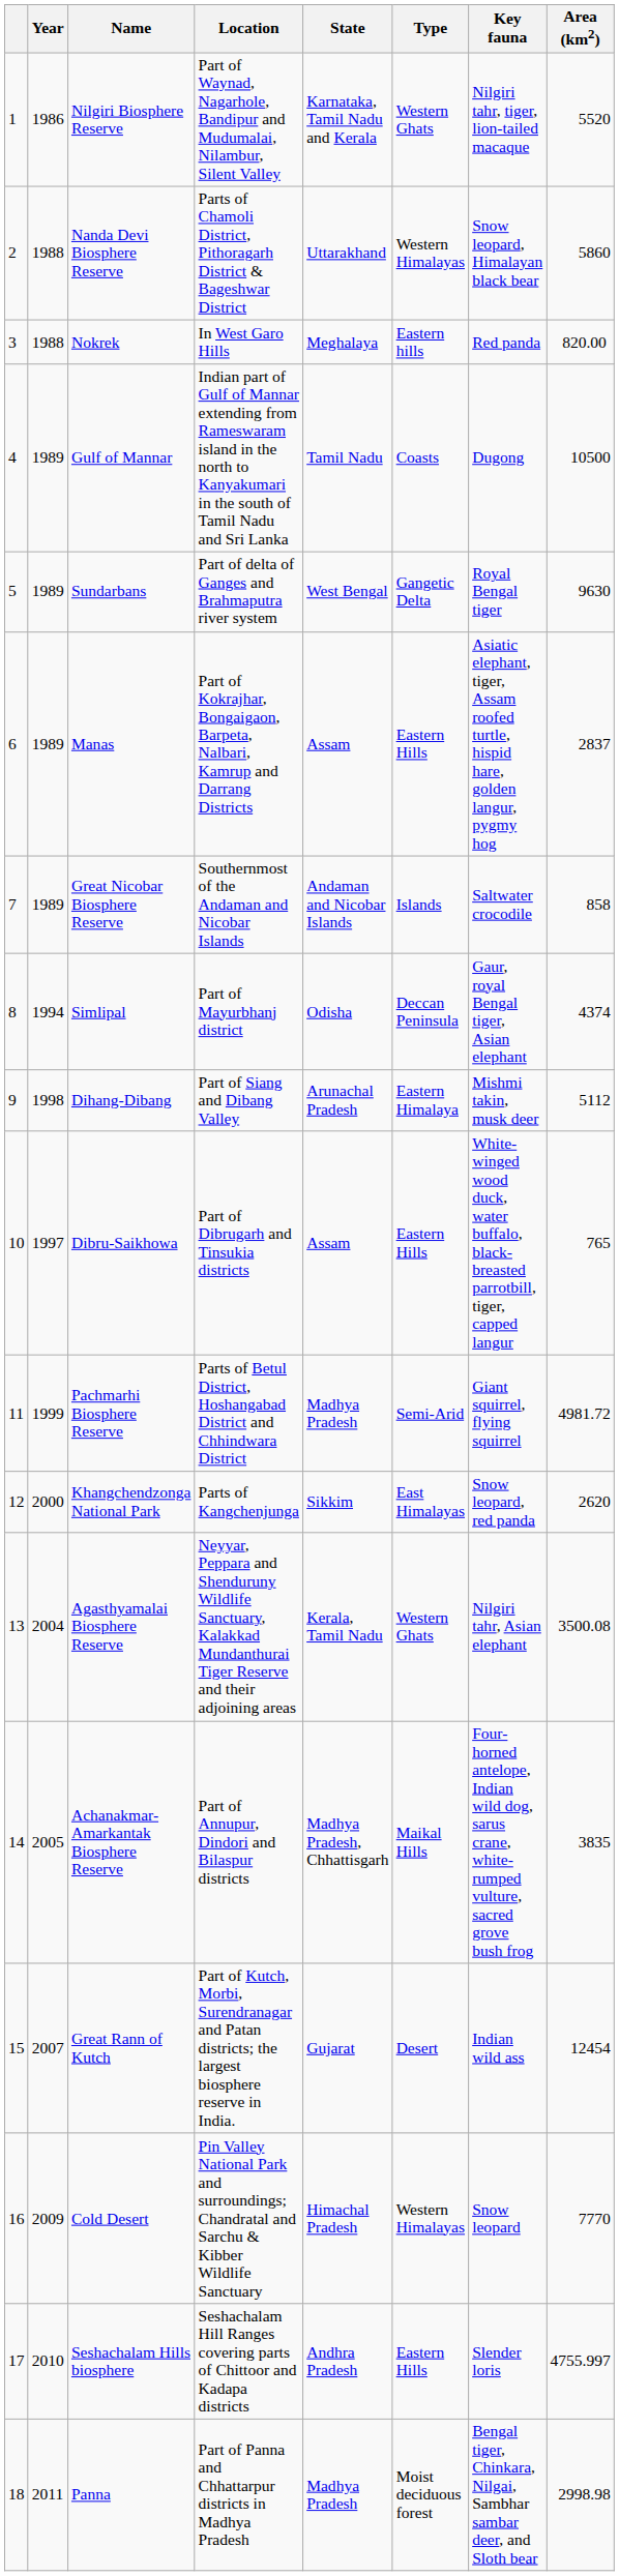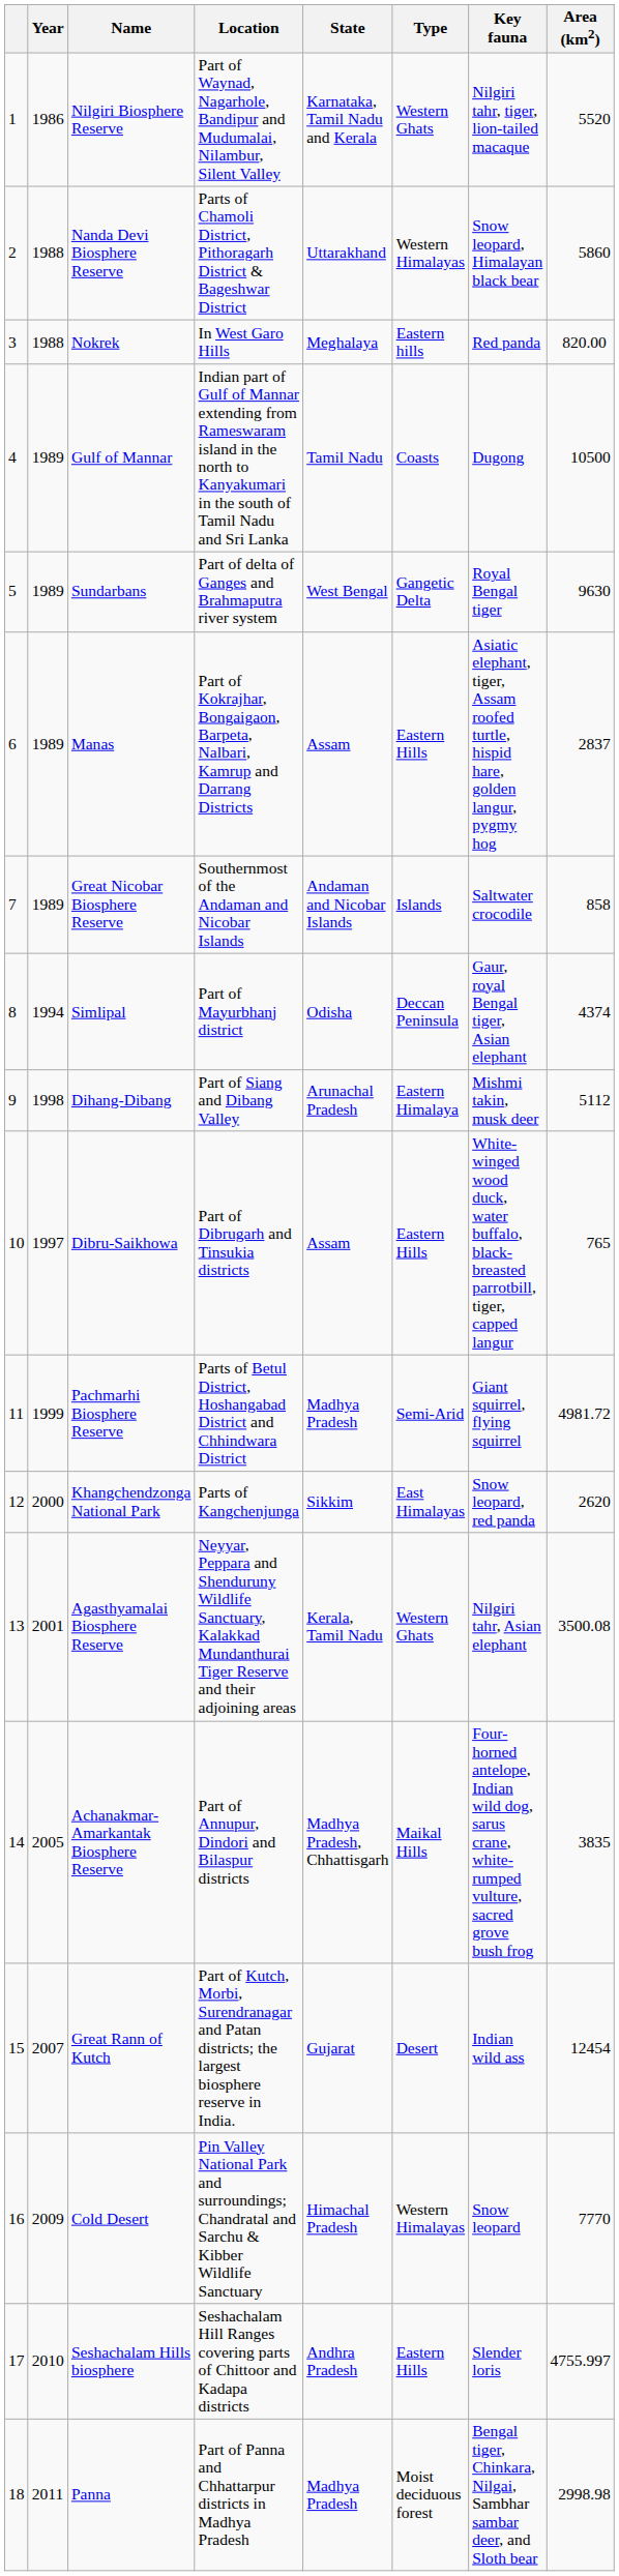 <table class="sortable wikitable">
 <tr>
 <th></th>
 <th>Year</th>
 <th>Name</th>
 <th>Location</th>
 <th>State</th>
 <th>Type</th>
 <th>Key fauna</th>
 <th>Area (km<sup>2</sup>)</th>
 </tr>
 <tr>
 <td>1</td>
 <td>1986</td>
 <td><a href='#'>Nilgiri Biosphere Reserve</a></td>
 <td>Part of <a href='#'>Waynad</a>, <a href='#'>Nagarhole</a>, <a href='#'>Bandipur</a> and <a href='#'>Mudumalai</a>, <a href='#'>Nilambur</a>, <a href='#'>Silent Valley</a></td>
 <td><a href='#'>Karnataka</a>, <a href='#'>Tamil Nadu</a> and <a href='#'>Kerala</a></td>
 <td><a href='#'>Western Ghats</a></td>
 <td><a href='#'>Nilgiri tahr</a>, <a href='#'>tiger</a>, <a href='#'>lion-tailed macaque</a></td>
 <td align="right">5520</td>
 </tr>
 <tr>
 <td>2</td>
 <td>1988</td>
 <td><a href='#'>Nanda Devi Biosphere Reserve</a></td>
 <td>Parts of <a href='#'>Chamoli District</a>, <a href='#'>Pithoragarh District</a> & <a href='#'>Bageshwar District</a></td>
 <td><a href='#'>Uttarakhand</a></td>
 <td>Western <a href='#'>Himalayas</a></td>
 <td><a href='#'>Snow leopard</a>, <a href='#'>Himalayan black bear</a></td>
 <td align="right">5860</td>
 </tr>
 <tr>
 <td>3</td>
 <td>1988</td>
 <td><a href='#'>Nokrek</a></td>
 <td>In <a href='#'>West Garo Hills</a></td>
 <td><a href='#'>Meghalaya</a></td>
 <td><a href='#'>Eastern hills</a></td>
 <td><a href='#'>Red panda</a></td>
 <td align="right">820.00 </td>
 </tr>
 <tr>
 <td>4</td>
 <td>1989</td>
 <td><a href='#'>Gulf of Mannar</a></td>
 <td>Indian part of <a href='#'>Gulf of Mannar</a> extending from <a href='#'>Rameswaram</a> island in the north to <a href='#'>Kanyakumari</a> in the south of Tamil Nadu and Sri Lanka</td>
 <td><a href='#'>Tamil Nadu</a></td>
 <td><a href='#'>Coasts</a></td>
 <td><a href='#'>Dugong</a></td>
 <td align="right">10500</td>
 </tr>
 <tr>
 <td>5</td>
 <td>1989</td>
 <td><a href='#'>Sundarbans</a></td>
 <td>Part of delta of <a href='#'>Ganges</a> and <a href='#'>Brahmaputra</a> river system</td>
 <td><a href='#'>West Bengal</a></td>
 <td><a href='#'>Gangetic Delta</a></td>
 <td><a href='#'>Royal Bengal tiger</a></td>
 <td align="right">9630</td>
 </tr>
 <tr>
 <td>6</td>
 <td>1989</td>
 <td><a href='#'>Manas</a></td>
 <td>Part of <a href='#'>Kokrajhar</a>, <a href='#'>Bongaigaon</a>, <a href='#'>Barpeta</a>, <a href='#'>Nalbari</a>, <a href='#'>Kamrup</a> and <a href='#'>Darrang Districts</a></td>
 <td><a href='#'>Assam</a></td>
 <td><a href='#'>Eastern Hills</a></td>
 <td><a href='#'>Asiatic elephant</a>, tiger, <a href='#'>Assam roofed turtle</a>, <a href='#'>hispid hare</a>, <a href='#'>golden langur</a>, <a href='#'>pygmy hog</a></td>
 <td align="right">2837</td>
 </tr>
 <tr>
 <td>7</td>
 <td>1989</td>
 <td><a href='#'>Great Nicobar Biosphere Reserve</a></td>
 <td>Southernmost of the <a href='#'>Andaman and Nicobar Islands</a></td>
 <td><a href='#'>Andaman and Nicobar Islands</a></td>
 <td><a href='#'>Islands</a></td>
 <td><a href='#'>Saltwater crocodile</a></td>
 <td align="right">858</td>
 </tr>
 <tr>
 <td>8</td>
 <td>1994</td>
 <td><a href='#'>Simlipal</a></td>
 <td>Part of <a href='#'>Mayurbhanj district</a></td>
 <td><a href='#'>Odisha</a></td>
 <td><a href='#'>Deccan Peninsula</a></td>
 <td><a href='#'>Gaur</a>, <a href='#'>royal Bengal tiger</a>, <a href='#'>Asian elephant</a></td>
 <td align="right">4374</td>
 </tr>
 <tr>
 <td>9</td>
 <td>1998</td>
 <td><a href='#'>Dihang-Dibang</a></td>
 <td>Part of <a href='#'>Siang</a> and <a href='#'>Dibang Valley</a></td>
 <td><a href='#'>Arunachal Pradesh</a></td>
 <td><a href='#'>Eastern Himalaya</a></td>
 <td><a href='#'>Mishmi takin</a>, <a href='#'>musk deer</a></td>
 <td align="right">5112</td>
 </tr>
 <tr>
 <td>10</td>
 <td>1997</td>
 <td><a href='#'>Dibru-Saikhowa</a></td>
 <td>Part of <a href='#'>Dibrugarh</a> and <a href='#'>Tinsukia districts</a></td>
 <td><a href='#'>Assam</a></td>
 <td><a href='#'>Eastern Hills</a></td>
 <td><a href='#'>White-winged wood duck</a>, <a href='#'>water buffalo</a>, <a href='#'>black-breasted parrotbill</a>, tiger, <a href='#'>capped langur</a></td>
 <td align="right">765</td>
 </tr>
 <tr>
 <td>11</td>
 <td>1999</td>
 <td><a href='#'>Pachmarhi Biosphere Reserve</a></td>
 <td>Parts of <a href='#'>Betul District</a>, <a href='#'>Hoshangabad District</a> and <a href='#'>Chhindwara District</a></td>
 <td><a href='#'>Madhya Pradesh</a></td>
 <td><a href='#'>Semi-Arid</a></td>
 <td><a href='#'>Giant squirrel</a>, <a href='#'>flying squirrel</a></td>
 <td align="right">4981.72</td>
 </tr>
 <tr>
 <td>12</td>
 <td>2000</td>
 <td><a href='#'>Khangchendzonga National Park</a></td>
 <td>Parts of <a href='#'>Kangchenjunga</a></td>
 <td><a href='#'>Sikkim</a></td>
 <td><a href='#'>East Himalayas</a></td>
 <td><a href='#'>Snow leopard</a>, <a href='#'>red panda</a></td>
 <td align="right">2620</td>
 </tr>
 <tr>
 <td>13</td>
-<td>2004</td>
+<td>2001</td>
 <td><a href='#'>Agasthyamalai Biosphere Reserve</a></td>
 <td><a href='#'>Neyyar</a>, <a href='#'>Peppara</a> and <a href='#'>Shenduruny Wildlife Sanctuary</a>, <a href='#'>Kalakkad Mundanthurai Tiger Reserve</a> and their adjoining areas</td>
 <td><a href='#'>Kerala</a>, <a href='#'>Tamil Nadu</a></td>
 <td><a href='#'>Western Ghats</a></td>
 <td><a href='#'>Nilgiri tahr</a>, <a href='#'>Asian elephant</a></td>
 <td align="right">3500.08</td>
 </tr>
 <tr>
 <td>14</td>
 <td>2005</td>
 <td><a href='#'>Achanakmar-Amarkantak Biosphere Reserve</a></td>
 <td>Part of <a href='#'>Annupur</a>, <a href='#'>Dindori</a> and <a href='#'>Bilaspur</a> districts</td>
 <td><a href='#'>Madhya Pradesh</a>, Chhattisgarh</td>
 <td><a href='#'>Maikal Hills</a></td>
 <td><a href='#'>Four-horned antelope</a>, <a href='#'>Indian wild dog</a>, <a href='#'>sarus crane</a>, <a href='#'>white-rumped vulture</a>, <a href='#'>sacred grove bush frog</a></td>
 <td align="right">3835</td>
 </tr>
 <tr>
 <td>15</td>
 <td>2007</td>
 <td><a href='#'>Great Rann of Kutch</a></td>
 <td>Part of <a href='#'>Kutch</a>, <a href='#'>Morbi</a>, <a href='#'>Surendranagar</a> and Patan districts; the largest biosphere reserve in India.</td>
 <td><a href='#'>Gujarat</a></td>
 <td><a href='#'>Desert</a></td>
 <td><a href='#'>Indian wild ass</a></td>
 <td align="right">12454</td>
 </tr>
 <tr>
 <td>16</td>
 <td>2009</td>
 <td><a href='#'>Cold Desert</a></td>
 <td><a href='#'>Pin Valley National Park</a> and surroundings; Chandratal and Sarchu & Kibber Wildlife Sanctuary</td>
 <td><a href='#'>Himachal Pradesh</a></td>
 <td>Western <a href='#'>Himalayas</a></td>
 <td><a href='#'>Snow leopard</a></td>
 <td align="right">7770</td>
 </tr>
 <tr>
 <td>17</td>
 <td>2010</td>
 <td><a href='#'>Seshachalam Hills biosphere</a></td>
 <td>Seshachalam Hill Ranges covering parts of Chittoor and Kadapa districts</td>
 <td><a href='#'>Andhra Pradesh</a></td>
 <td><a href='#'>Eastern Hills</a></td>
 <td><a href='#'>Slender loris</a></td>
 <td align="right">4755.997</td>
 </tr>
 <tr>
 <td>18</td>
 <td>2011</td>
 <td><a href='#'>Panna</a></td>
 <td>Part of Panna and Chhattarpur districts in Madhya Pradesh</td>
 <td><a href='#'>Madhya Pradesh</a></td>
 <td>Moist deciduous forest</td>
 <td><a href='#'>Bengal tiger</a>, <a href='#'>Chinkara</a>, <a href='#'>Nilgai</a>, Sambhar <a href='#'>sambar deer</a>, and <a href='#'>Sloth bear</a></td>
 <td align="right">2998.98</td>
 </tr>
 </table>
